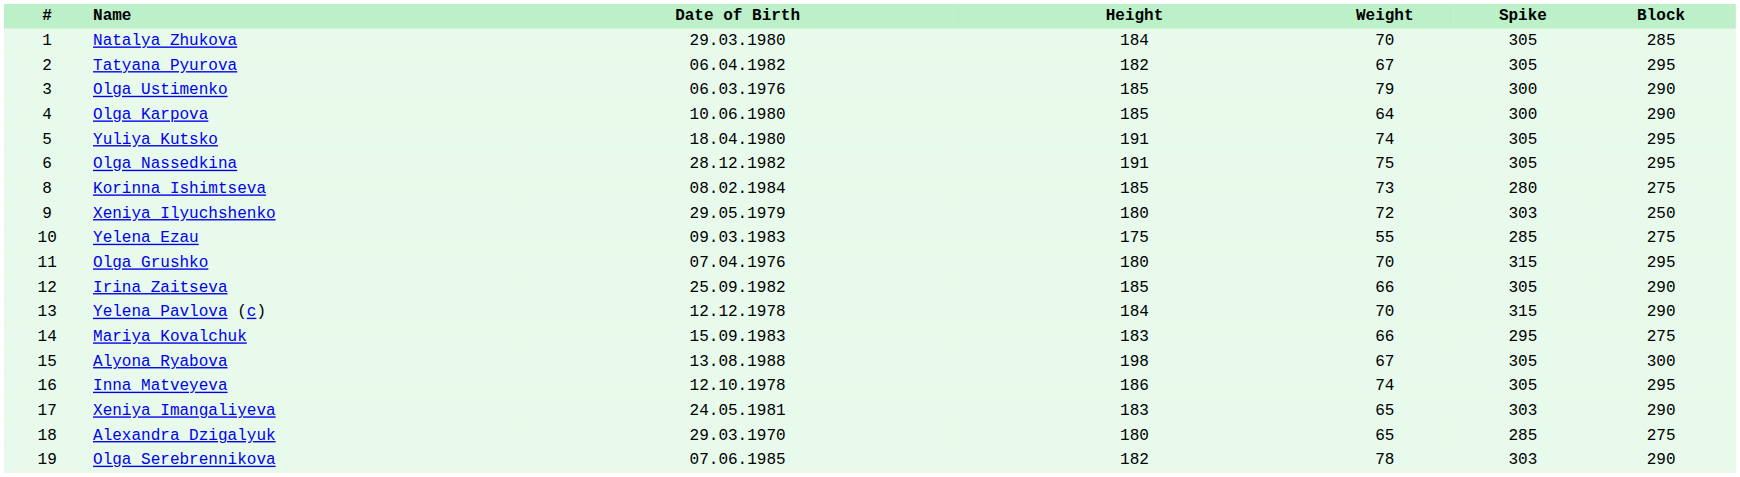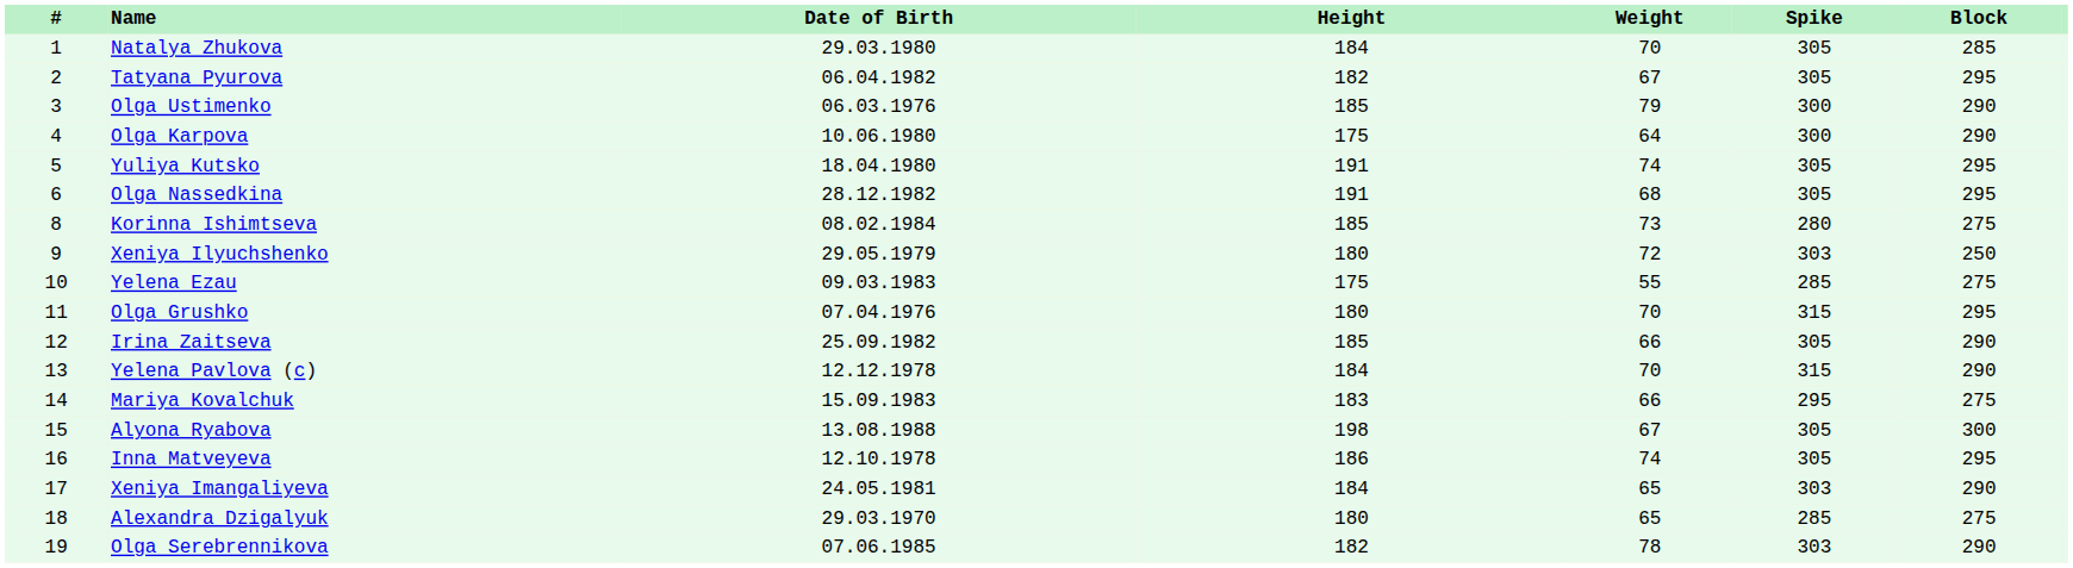 <table border=0 cellpadding=2 cellspacing=0  |- bgcolor=#FFECCE style="text-align:center; font-size:90%;" width=100%>
 <tr bgcolor=#BBF0C9>
 <th width=5%>#</th>
 <th width=25% align=left>Name</th>
 <th width=25%>Date of Birth</th>
 <th width=21%>Height</th>
 <th width=8%>Weight</th>
 <th width=8%>Spike</th>
 <th width=8%>Block</th>
 <th></th>
 </tr>
 <tr bgcolor=#E7FAEC>
 <td>1</td>
 <td align=left><a href='#'>Natalya Zhukova</a></td>
 <td>29.03.1980</td>
 <td>184</td>
 <td>70</td>
 <td>305</td>
 <td>285</td>
 <td></td>
 </tr>
 <tr bgcolor=#E7FAEC>
 <td>2</td>
 <td align=left><a href='#'>Tatyana Pyurova</a></td>
 <td>06.04.1982</td>
 <td>182</td>
 <td>67</td>
 <td>305</td>
 <td>295</td>
 <td></td>
 </tr>
 <tr bgcolor=#E7FAEC>
 <td>3</td>
 <td align=left><a href='#'>Olga Ustimenko</a></td>
 <td>06.03.1976</td>
 <td>185</td>
 <td>79</td>
 <td>300</td>
 <td>290</td>
 <td></td>
 </tr>
 <tr bgcolor=#E7FAEC>
 <td>4</td>
 <td align=left><a href='#'>Olga Karpova</a></td>
 <td>10.06.1980</td>
-<td>185</td>
+<td>175</td>
 <td>64</td>
 <td>300</td>
 <td>290</td>
 <td></td>
 </tr>
 <tr bgcolor=#E7FAEC>
 <td>5</td>
 <td align=left><a href='#'>Yuliya Kutsko</a></td>
 <td>18.04.1980</td>
 <td>191</td>
 <td>74</td>
 <td>305</td>
 <td>295</td>
 <td></td>
 </tr>
 <tr bgcolor=#E7FAEC>
 <td>6</td>
 <td align=left><a href='#'>Olga Nassedkina</a></td>
 <td>28.12.1982</td>
 <td>191</td>
-<td>75</td>
+<td>68</td>
 <td>305</td>
 <td>295</td>
 <td></td>
 </tr>
 <tr bgcolor=#E7FAEC>
 <td>8</td>
 <td align=left><a href='#'>Korinna Ishimtseva</a></td>
 <td>08.02.1984</td>
 <td>185</td>
 <td>73</td>
 <td>280</td>
 <td>275</td>
 <td></td>
 </tr>
 <tr bgcolor=#E7FAEC>
 <td>9</td>
 <td align=left><a href='#'>Xeniya Ilyuchshenko</a></td>
 <td>29.05.1979</td>
 <td>180</td>
 <td>72</td>
 <td>303</td>
 <td>250</td>
 <td></td>
 </tr>
 <tr bgcolor=#E7FAEC>
 <td>10</td>
 <td align=left><a href='#'>Yelena Ezau</a></td>
 <td>09.03.1983</td>
 <td>175</td>
 <td>55</td>
 <td>285</td>
 <td>275</td>
 <td></td>
 </tr>
 <tr bgcolor=#E7FAEC>
 <td>11</td>
 <td align=left><a href='#'>Olga Grushko</a></td>
 <td>07.04.1976</td>
 <td>180</td>
 <td>70</td>
 <td>315</td>
 <td>295</td>
 <td></td>
 </tr>
 <tr bgcolor=#E7FAEC>
 <td>12</td>
 <td align=left><a href='#'>Irina Zaitseva</a></td>
 <td>25.09.1982</td>
 <td>185</td>
 <td>66</td>
 <td>305</td>
 <td>290</td>
 <td></td>
 </tr>
 <tr bgcolor=#E7FAEC>
 <td>13</td>
 <td align=left><a href='#'>Yelena Pavlova</a> (<a href='#'>c</a>)</td>
 <td>12.12.1978</td>
 <td>184</td>
 <td>70</td>
 <td>315</td>
 <td>290</td>
 <td></td>
 </tr>
 <tr bgcolor=#E7FAEC>
 <td>14</td>
 <td align=left><a href='#'>Mariya Kovalchuk</a></td>
 <td>15.09.1983</td>
 <td>183</td>
 <td>66</td>
 <td>295</td>
 <td>275</td>
 <td></td>
 </tr>
 <tr bgcolor=#E7FAEC>
 <td>15</td>
 <td align=left><a href='#'>Alyona Ryabova</a></td>
 <td>13.08.1988</td>
 <td>198</td>
 <td>67</td>
 <td>305</td>
 <td>300</td>
 <td></td>
 </tr>
 <tr bgcolor=#E7FAEC>
 <td>16</td>
 <td align=left><a href='#'>Inna Matveyeva</a></td>
 <td>12.10.1978</td>
 <td>186</td>
 <td>74</td>
 <td>305</td>
 <td>295</td>
 <td></td>
 </tr>
 <tr bgcolor=#E7FAEC>
 <td>17</td>
 <td align=left><a href='#'>Xeniya Imangaliyeva</a></td>
 <td>24.05.1981</td>
-<td>183</td>
+<td>184</td>
 <td>65</td>
 <td>303</td>
 <td>290</td>
 <td></td>
 </tr>
 <tr bgcolor=#E7FAEC>
 <td>18</td>
 <td align=left><a href='#'>Alexandra Dzigalyuk</a></td>
 <td>29.03.1970</td>
 <td>180</td>
 <td>65</td>
 <td>285</td>
 <td>275</td>
 <td></td>
 </tr>
 <tr bgcolor=#E7FAEC>
 <td>19</td>
 <td align=left><a href='#'>Olga Serebrennikova</a></td>
 <td>07.06.1985</td>
 <td>182</td>
 <td>78</td>
 <td>303</td>
 <td>290</td>
 <td></td>
 </tr>
 </table>
